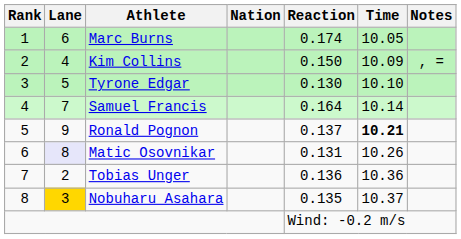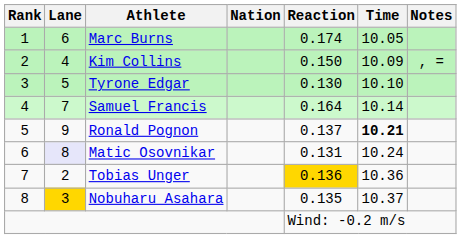 <table class="wikitable sortable" style="text-align:center">
 <tr>
 <th>Rank</th>
 <th>Lane</th>
 <th>Athlete</th>
 <th>Nation</th>
 <th>Reaction</th>
 <th>Time</th>
 <th>Notes</th>
 </tr>
 <tr bgcolor=bbf3bb>
 <td>1</td>
 <td>6</td>
 <td align="left"><a href='#'>Marc Burns</a></td>
 <td align="left"></td>
 <td>0.174</td>
 <td>10.05</td>
 <td></td>
 </tr>
 <tr bgcolor=bbf3bb>
 <td>2</td>
 <td>4</td>
 <td align="left"><a href='#'>Kim Collins</a></td>
 <td align="left"></td>
 <td>0.150</td>
 <td>10.09</td>
 <td>, =</td>
 </tr>
 <tr bgcolor=bbf3bb>
 <td>3</td>
 <td>5</td>
 <td align="left"><a href='#'>Tyrone Edgar</a></td>
 <td align="left"></td>
 <td>0.130</td>
 <td>10.10</td>
 <td></td>
 </tr>
 <tr bgcolor=ccf9cc>
 <td>4</td>
 <td>7</td>
 <td align="left"><a href='#'>Samuel Francis</a></td>
 <td align="left"></td>
 <td>0.164</td>
 <td>10.14 </td>
 <td></td>
 </tr>
 <tr>
 <td>5</td>
 <td>9</td>
 <td align="left"><a href='#'>Ronald Pognon</a></td>
 <td align="left"></td>
 <td>0.137</td>
 <td><strong>10.21</strong></td>
 <td></td>
 </tr>
 <tr>
 <td>6</td>
 <td style="background: lavender;">8</td>
 <td align="left"><a href='#'>Matic Osovnikar</a></td>
 <td align="left"></td>
 <td>0.131</td>
-<td>10.26</td>
+<td>10.24</td>
 <td></td>
 </tr>
 <tr>
 <td>7</td>
 <td>2</td>
 <td align="left"><a href='#'>Tobias Unger</a></td>
 <td align="left"></td>
-<td>0.136</td>
+<td style="background: gold;">0.136</td>
 <td>10.36</td>
 <td></td>
 </tr>
 <tr>
 <td>8</td>
 <td style="background: gold;">3</td>
 <td align="left"><a href='#'>Nobuharu Asahara</a></td>
 <td align="left"></td>
 <td>0.135</td>
 <td>10.37</td>
 <td></td>
 </tr>
 <tr>
 <td colspan=4></td>
 <td colspan=4 align=left>Wind: -0.2 m/s</td>
 </tr>
 </table>
